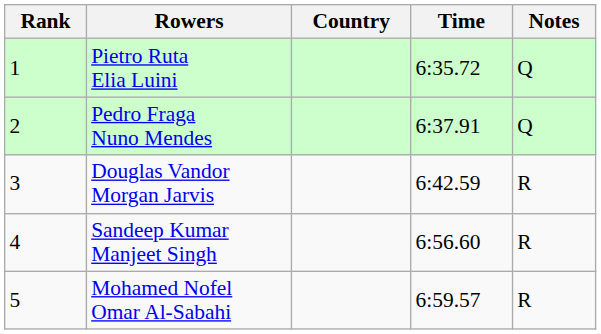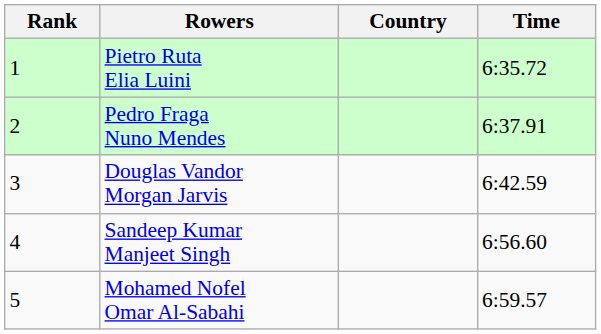 <table class="wikitable sortable" width=50%>
 <tr>
 <th>Rank</th>
 <th>Rowers</th>
 <th>Country</th>
 <th>Time</th>
-<th>Notes</th>
 </tr>
 <tr bgcolor=ccffcc>
 <td>1</td>
 <td><a href='#'>Pietro Ruta</a><br><a href='#'>Elia Luini</a></td>
 <td></td>
 <td>6:35.72</td>
-<td>Q</td>
 </tr>
 <tr bgcolor=ccffcc>
 <td>2</td>
 <td><a href='#'>Pedro Fraga</a><br><a href='#'>Nuno Mendes</a></td>
 <td></td>
 <td>6:37.91</td>
-<td>Q</td>
 </tr>
 <tr>
 <td>3</td>
 <td><a href='#'>Douglas Vandor</a><br><a href='#'>Morgan Jarvis</a></td>
 <td></td>
 <td>6:42.59</td>
-<td>R</td>
 </tr>
 <tr>
 <td>4</td>
 <td><a href='#'>Sandeep Kumar</a><br><a href='#'>Manjeet Singh</a></td>
 <td></td>
 <td>6:56.60</td>
-<td>R</td>
 </tr>
 <tr>
 <td>5</td>
 <td><a href='#'>Mohamed Nofel</a><br><a href='#'>Omar Al-Sabahi</a></td>
 <td></td>
 <td>6:59.57</td>
-<td>R</td>
 </tr>
 </table>
